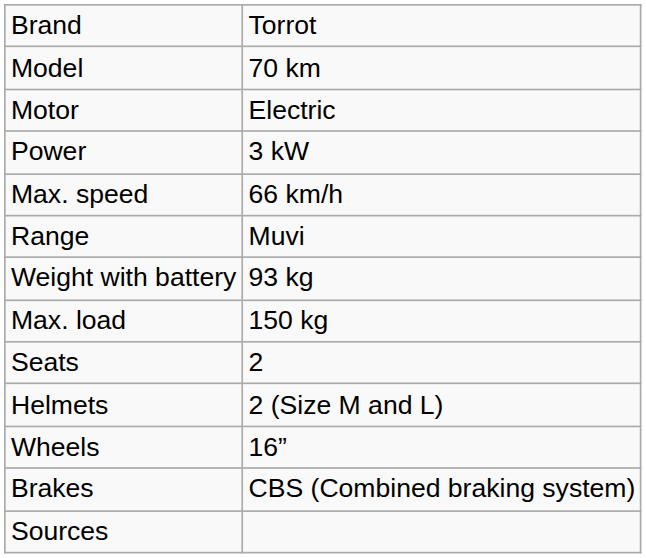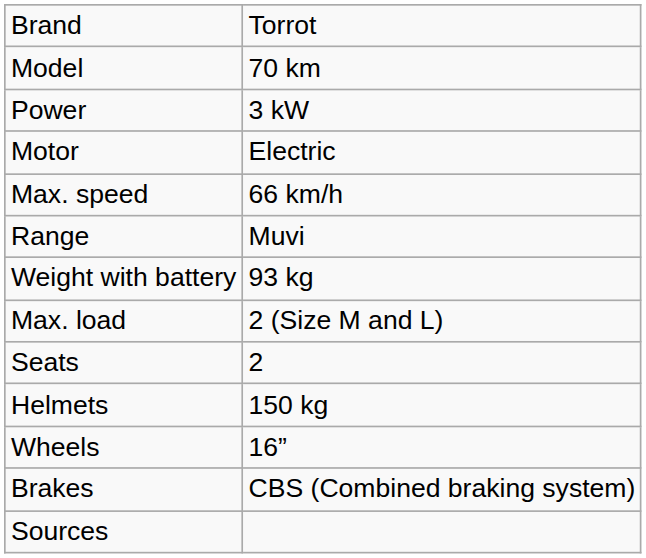 <table class="wikitable">
 <tr>
 <td>Brand</td>
 <td>Torrot</td>
 </tr>
 <tr>
 <td>Model</td>
 <td>70 km</td>
 </tr>
 <tr>
+<td>Power</td>
+<td>3 kW</td>
+</tr>
+<tr>
 <td>Motor</td>
 <td>Electric</td>
-</tr>
-<tr>
-<td>Power</td>
-<td>3 kW</td>
 </tr>
 <tr>
 <td>Max. speed</td>
 <td>66 km/h</td>
 </tr>
 <tr>
 <td>Range</td>
 <td>Muvi</td>
 </tr>
 <tr>
 <td>Weight with battery</td>
 <td>93 kg</td>
 </tr>
 <tr>
 <td>Max. load</td>
-<td>150 kg</td>
+<td>2 (Size M and L)</td>
 </tr>
 <tr>
 <td>Seats</td>
 <td>2</td>
 </tr>
 <tr>
 <td>Helmets</td>
-<td>2 (Size M and L)</td>
+<td>150 kg</td>
 </tr>
 <tr>
 <td>Wheels</td>
 <td>16”</td>
 </tr>
 <tr>
 <td>Brakes</td>
 <td>CBS (Combined braking system)</td>
 </tr>
 <tr>
 <td>Sources</td>
 <td></td>
 </tr>
 </table>
